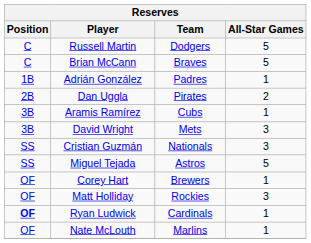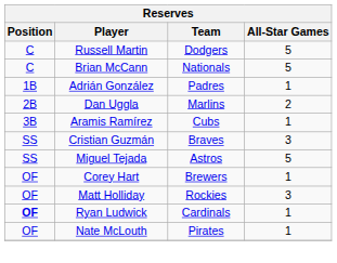 <table class="wikitable" style="font-size: 100%; text-align:center;">
 <tr>
 <th colspan="4">Reserves</th>
 </tr>
 <tr>
 <th>Position</th>
 <th width="150">Player</th>
 <th width="100">Team</th>
 <th>All-Star Games</th>
 </tr>
 <tr>
 <td><a href='#'>C</a></td>
 <td><a href='#'>Russell Martin</a></td>
 <td><a href='#'>Dodgers</a></td>
 <td>5</td>
 </tr>
 <tr>
 <td><a href='#'>C</a></td>
 <td><a href='#'>Brian McCann</a></td>
-<td><a href='#'>Braves</a></td>
+<td><a href='#'>Nationals</a></td>
 <td>5</td>
 </tr>
 <tr>
 <td><a href='#'>1B</a></td>
 <td><a href='#'>Adrián González</a></td>
 <td><a href='#'>Padres</a></td>
 <td>1</td>
 </tr>
 <tr>
 <td><a href='#'>2B</a></td>
 <td><a href='#'>Dan Uggla</a></td>
-<td><a href='#'>Pirates</a></td>
+<td><a href='#'>Marlins</a></td>
 <td>2</td>
 </tr>
 <tr>
 <td><a href='#'>3B</a></td>
 <td><a href='#'>Aramis Ramírez</a></td>
 <td><a href='#'>Cubs</a></td>
 <td>1</td>
 </tr>
 <tr>
-<td><a href='#'>3B</a></td>
-<td><a href='#'>David Wright</a></td>
-<td><a href='#'>Mets</a></td>
-<td>3</td>
-</tr>
-<tr>
 <td><a href='#'>SS</a></td>
 <td><a href='#'>Cristian Guzmán</a></td>
-<td><a href='#'>Nationals</a></td>
+<td><a href='#'>Braves</a></td>
 <td>3</td>
 </tr>
 <tr>
 <td><a href='#'>SS</a></td>
 <td><a href='#'>Miguel Tejada</a></td>
 <td><a href='#'>Astros</a></td>
 <td>5</td>
 </tr>
 <tr>
 <td><a href='#'>OF</a></td>
 <td><a href='#'>Corey Hart</a></td>
 <td><a href='#'>Brewers</a></td>
 <td>1</td>
 </tr>
 <tr>
 <td><a href='#'>OF</a></td>
 <td><a href='#'>Matt Holliday</a></td>
 <td><a href='#'>Rockies</a></td>
 <td>3</td>
 </tr>
 <tr>
 <td><strong><a href='#'>OF</a></strong></td>
 <td><a href='#'>Ryan Ludwick</a></td>
 <td><a href='#'>Cardinals</a></td>
 <td>1</td>
 </tr>
 <tr>
 <td><a href='#'>OF</a></td>
 <td><a href='#'>Nate McLouth</a></td>
-<td><a href='#'>Marlins</a></td>
+<td><a href='#'>Pirates</a></td>
 <td>1</td>
 </tr>
 <tr>
 </tr>
 </table>
